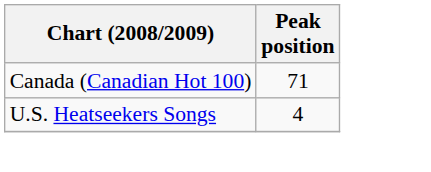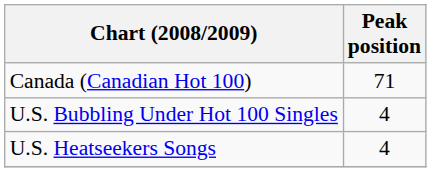 <table class="wikitable">
 <tr>
 <th>Chart (2008/2009)</th>
 <th>Peak<br>position</th>
 </tr>
 <tr>
 <td>Canada (<a href='#'>Canadian Hot 100</a>)</td>
 <td align="center">71</td>
 </tr>
 <tr>
+<td>U.S. <a href='#'>Bubbling Under Hot 100 Singles</a></td>
+<td align="center">4</td>
+</tr>
+<tr>
 <td>U.S. <a href='#'>Heatseekers Songs</a></td>
 <td align="center">4</td>
 </tr>
 <tr>
 </tr>
 </table>
